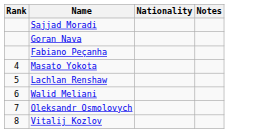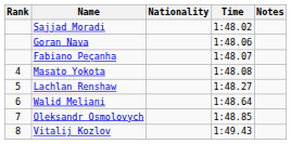 <table class="wikitable sortable" style="text-align:center">
 <tr>
 <th>Rank</th>
 <th>Name</th>
 <th>Nationality</th>
+<th>Time</th>
 <th>Notes</th>
 </tr>
 <tr>
 <td></td>
 <td align=left><a href='#'>Sajjad Moradi</a></td>
 <td align=left></td>
+<td>1:48.02</td>
 <td></td>
 </tr>
 <tr>
 <td></td>
 <td align=left><a href='#'>Goran Nava</a></td>
 <td align=left></td>
+<td>1:48.06</td>
 <td></td>
 </tr>
 <tr>
 <td></td>
 <td align=left><a href='#'>Fabiano Peçanha</a></td>
 <td align=left></td>
+<td>1:48.07</td>
 <td></td>
 </tr>
 <tr>
 <td>4</td>
 <td align=left><a href='#'>Masato Yokota</a></td>
 <td align=left></td>
+<td>1:48.08</td>
 <td></td>
 </tr>
 <tr>
 <td>5</td>
 <td align=left><a href='#'>Lachlan Renshaw</a></td>
 <td align=left></td>
+<td>1:48.27</td>
 <td></td>
 </tr>
 <tr>
 <td>6</td>
 <td align=left><a href='#'>Walid Meliani</a></td>
 <td align=left></td>
+<td>1:48.64</td>
 <td></td>
 </tr>
 <tr>
 <td>7</td>
 <td align=left><a href='#'>Oleksandr Osmolovych</a></td>
 <td align=left></td>
+<td>1:48.85</td>
 <td></td>
 </tr>
 <tr>
 <td>8</td>
 <td align=left><a href='#'>Vitalij Kozlov</a></td>
 <td align=left></td>
+<td>1:49.43</td>
 <td></td>
 </tr>
 </table>
